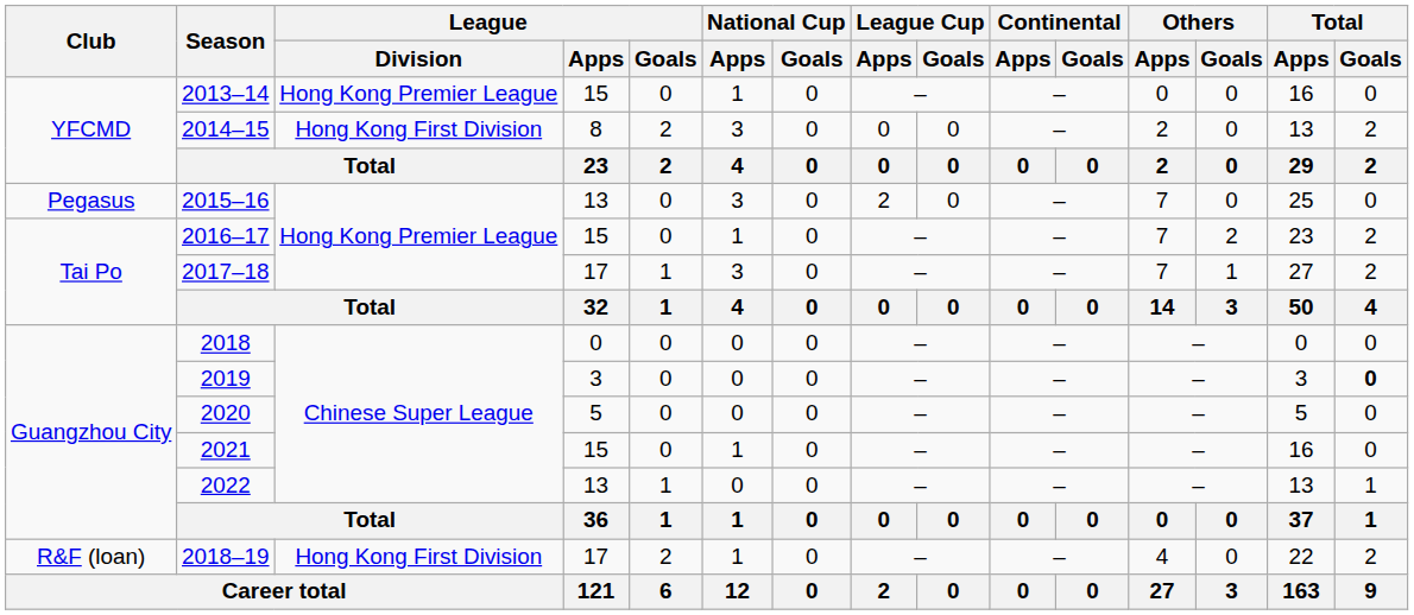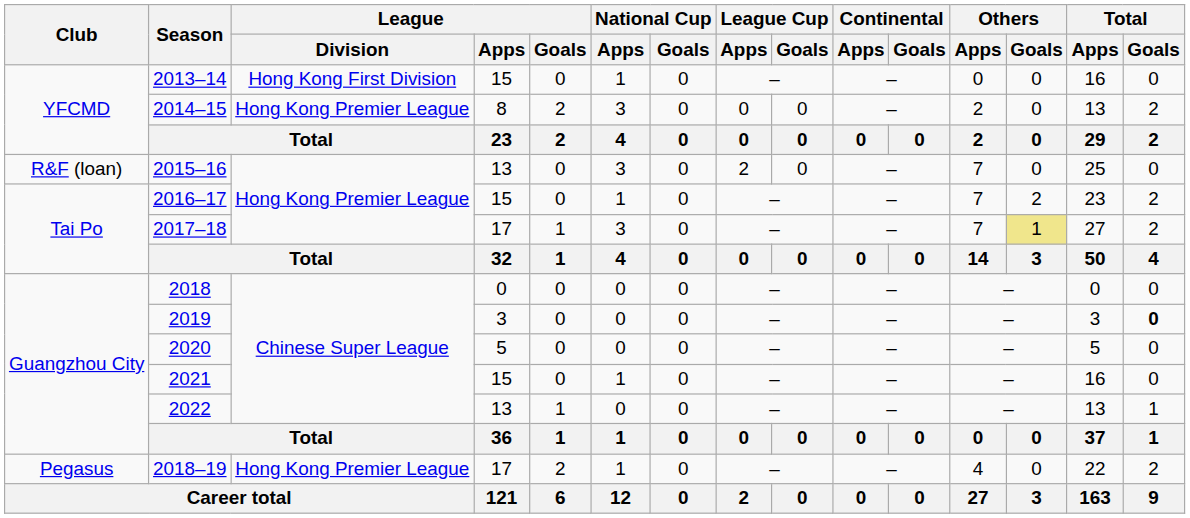 <table class="wikitable" style="text-align: center">
 <tr>
 <th rowspan="2">Club</th>
 <th rowspan="2">Season</th>
 <th colspan="3">League</th>
 <th colspan="2">National Cup</th>
 <th colspan="2">League Cup</th>
 <th colspan="2">Continental</th>
 <th colspan="2">Others</th>
 <th colspan="2">Total</th>
 </tr>
 <tr>
 <th>Division</th>
 <th>Apps</th>
 <th>Goals</th>
 <th>Apps</th>
 <th>Goals</th>
 <th>Apps</th>
 <th>Goals</th>
 <th>Apps</th>
 <th>Goals</th>
 <th>Apps</th>
 <th>Goals</th>
 <th>Apps</th>
 <th>Goals</th>
 </tr>
 <tr>
 <td rowspan="3"><a href='#'>YFCMD</a></td>
 <td><a href='#'>2013–14</a></td>
-<td><a href='#'>Hong Kong Premier League</a></td>
+<td><a href='#'>Hong Kong First Division</a></td>
 <td>15</td>
 <td>0</td>
 <td>1</td>
 <td>0</td>
 <td colspan="2">–</td>
 <td colspan="2">–</td>
 <td>0</td>
 <td>0</td>
 <td>16</td>
 <td>0</td>
 </tr>
 <tr>
 <td><a href='#'>2014–15</a></td>
-<td><a href='#'>Hong Kong First Division</a></td>
+<td><a href='#'>Hong Kong Premier League</a></td>
 <td>8</td>
 <td>2</td>
 <td>3</td>
 <td>0</td>
 <td>0</td>
 <td>0</td>
 <td colspan="2">–</td>
 <td>2</td>
 <td>0</td>
 <td>13</td>
 <td>2</td>
 </tr>
 <tr>
 <th colspan="2"><strong>Total</strong></th>
 <th>23</th>
 <th>2</th>
 <th>4</th>
 <th>0</th>
 <th>0</th>
 <th>0</th>
 <th>0</th>
 <th>0</th>
 <th>2</th>
 <th>0</th>
 <th>29</th>
 <th>2</th>
 </tr>
 <tr>
-<td><a href='#'>Pegasus</a></td>
+<td><a href='#'>R&F</a> (loan)</td>
 <td><a href='#'>2015–16</a></td>
 <td rowspan=3><a href='#'>Hong Kong Premier League</a></td>
 <td>13</td>
 <td>0</td>
 <td>3</td>
 <td>0</td>
 <td>2</td>
 <td>0</td>
 <td colspan="2">–</td>
 <td>7</td>
 <td>0</td>
 <td>25</td>
 <td>0</td>
 </tr>
 <tr>
 <td rowspan="3"><a href='#'>Tai Po</a></td>
 <td><a href='#'>2016–17</a></td>
 <td>15</td>
 <td>0</td>
 <td>1</td>
 <td>0</td>
 <td colspan="2">–</td>
 <td colspan="2">–</td>
 <td>7</td>
 <td>2</td>
 <td>23</td>
 <td>2</td>
 </tr>
 <tr>
 <td><a href='#'>2017–18</a></td>
 <td>17</td>
 <td>1</td>
 <td>3</td>
 <td>0</td>
 <td colspan="2">–</td>
 <td colspan="2">–</td>
 <td>7</td>
-<td>1</td>
+<td style="background: khaki;">1</td>
 <td>27</td>
 <td>2</td>
 </tr>
 <tr>
 <th colspan="2"><strong>Total</strong></th>
 <th>32</th>
 <th>1</th>
 <th>4</th>
 <th>0</th>
 <th>0</th>
 <th>0</th>
 <th>0</th>
 <th>0</th>
 <th>14</th>
 <th>3</th>
 <th>50</th>
 <th>4</th>
 </tr>
 <tr>
 <td rowspan="6"><a href='#'>Guangzhou City</a></td>
 <td><a href='#'>2018</a></td>
 <td rowspan="5"><a href='#'>Chinese Super League</a></td>
 <td>0</td>
 <td>0</td>
 <td>0</td>
 <td>0</td>
 <td colspan="2">–</td>
 <td colspan="2">–</td>
 <td colspan="2">–</td>
 <td>0</td>
 <td>0</td>
 </tr>
 <tr>
 <td><a href='#'>2019</a></td>
 <td>3</td>
 <td>0</td>
 <td>0</td>
 <td>0</td>
 <td colspan="2">–</td>
 <td colspan="2">–</td>
 <td colspan="2">–</td>
 <td>3</td>
 <td><strong>0</strong></td>
 </tr>
 <tr>
 <td><a href='#'>2020</a></td>
 <td>5</td>
 <td>0</td>
 <td>0</td>
 <td>0</td>
 <td colspan="2">–</td>
 <td colspan="2">–</td>
 <td colspan="2">–</td>
 <td>5</td>
 <td>0</td>
 </tr>
 <tr>
 <td><a href='#'>2021</a></td>
 <td>15</td>
 <td>0</td>
 <td>1</td>
 <td>0</td>
 <td colspan="2">–</td>
 <td colspan="2">–</td>
 <td colspan="2">–</td>
 <td>16</td>
 <td>0</td>
 </tr>
 <tr>
 <td><a href='#'>2022</a></td>
 <td>13</td>
 <td>1</td>
 <td>0</td>
 <td>0</td>
 <td colspan="2">–</td>
 <td colspan="2">–</td>
 <td colspan="2">–</td>
 <td>13</td>
 <td>1</td>
 </tr>
 <tr>
 <th colspan="2"><strong>Total</strong></th>
 <th>36</th>
 <th>1</th>
 <th>1</th>
 <th>0</th>
 <th>0</th>
 <th>0</th>
 <th>0</th>
 <th>0</th>
 <th>0</th>
 <th>0</th>
 <th>37</th>
 <th>1</th>
 </tr>
 <tr>
-<td><a href='#'>R&F</a> (loan)</td>
+<td><a href='#'>Pegasus</a></td>
 <td><a href='#'>2018–19</a></td>
-<td><a href='#'>Hong Kong First Division</a></td>
+<td><a href='#'>Hong Kong Premier League</a></td>
 <td>17</td>
 <td>2</td>
 <td>1</td>
 <td>0</td>
 <td colspan="2">–</td>
 <td colspan="2">–</td>
 <td>4</td>
 <td>0</td>
 <td>22</td>
 <td>2</td>
 </tr>
 <tr>
 <th colspan=3>Career total</th>
 <th>121</th>
 <th>6</th>
 <th>12</th>
 <th>0</th>
 <th>2</th>
 <th>0</th>
 <th>0</th>
 <th>0</th>
 <th>27</th>
 <th>3</th>
 <th>163</th>
 <th>9</th>
 </tr>
 </table>
